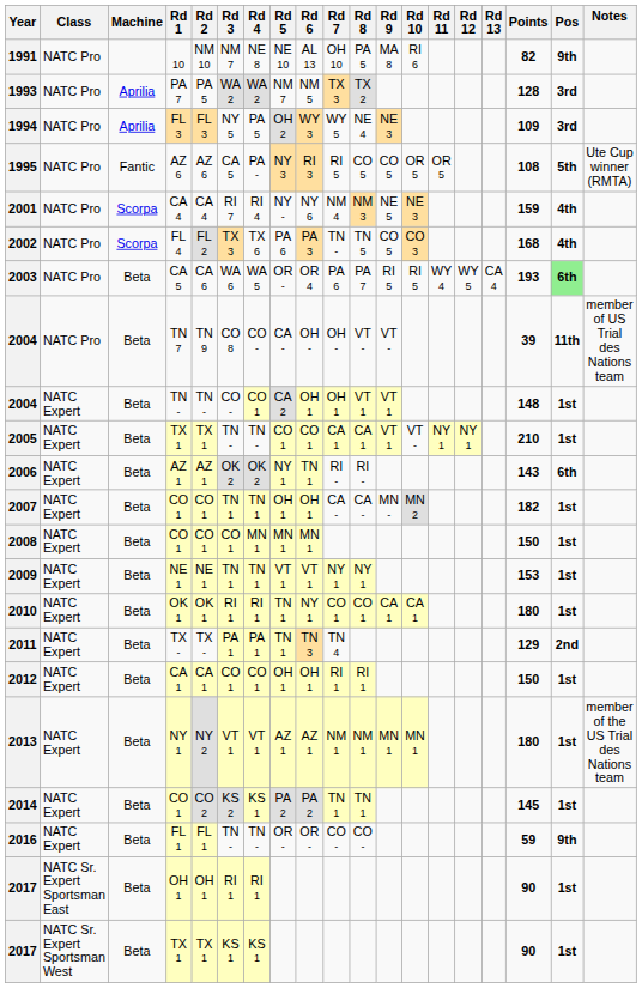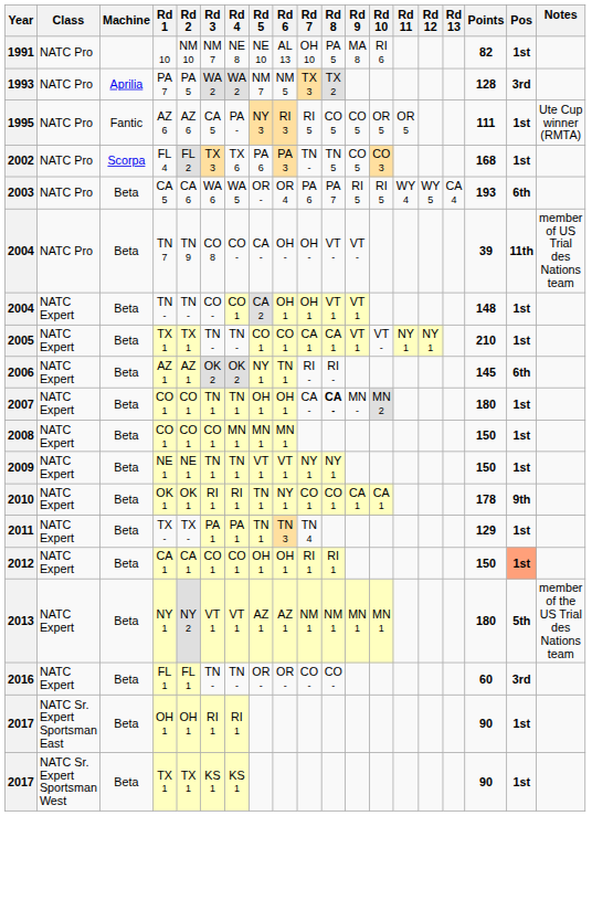 <table class="wikitable" style="font-size: 85%; text-align:center">
 <tr valign="top">
 <th valign="middle">Year</th>
 <th valign="middle">Class</th>
 <th valign="middle">Machine</th>
 <th>Rd<br>1</th>
 <th>Rd<br>2</th>
 <th>Rd<br>3</th>
 <th>Rd<br>4</th>
 <th>Rd<br>5</th>
 <th>Rd<br>6</th>
 <th>Rd<br>7</th>
 <th>Rd<br>8</th>
 <th>Rd<br>9</th>
 <th>Rd<br>10</th>
 <th>Rd<br>11</th>
 <th>Rd<br>12</th>
 <th>Rd<br>13</th>
 <th valign="middle">Points</th>
 <th valign="middle">Pos</th>
 <th>Notes</th>
 </tr>
 <tr>
 <th>1991</th>
 <td align="left"> NATC Pro</td>
 <td></td>
 <td><br><small>10</small></td>
 <td>NM<br><small>10</small></td>
 <td>NM<br><small>7</small></td>
 <td>NE<br><small>8</small></td>
 <td>NE<br><small>10</small></td>
 <td>AL<br><small>13</small></td>
 <td>OH<br><small>10</small></td>
 <td>PA<br><small>5</small></td>
 <td>MA<br><small>8</small></td>
 <td>RI<br><small>6</small></td>
 <td></td>
 <td></td>
 <td></td>
 <td><strong>82</strong></td>
-<td><strong>9th</strong></td>
+<td><strong>1st</strong></td>
 <td></td>
 </tr>
 <tr>
 <th>1993</th>
 <td align="left"> NATC Pro</td>
 <td><a href='#'>Aprilia</a></td>
 <td>PA<br><small>7</small></td>
 <td>PA<br><small>5</small></td>
 <td style="background:#dfdfdf;">WA<br><small>2</small></td>
 <td style="background:#dfdfdf;">WA<br><small>2</small></td>
 <td>NM<br><small>7</small></td>
 <td>NM<br><small>5</small></td>
 <td style="background:#ffdf9f;">TX<br><small>3</small></td>
 <td style="background:#dfdfdf;">TX<br><small>2</small></td>
 <td></td>
 <td></td>
 <td></td>
 <td></td>
 <td></td>
 <td><strong>128</strong></td>
 <td><strong>3rd</strong></td>
 <td></td>
 </tr>
 <tr>
-<th>1994</th>
-<td align="left"> NATC Pro</td>
-<td><a href='#'>Aprilia</a></td>
-<td style="background:#ffdf9f;">FL<br><small>3</small></td>
-<td style="background:#ffdf9f;">FL<br><small>3</small></td>
-<td>NY<br><small>5</small></td>
-<td>PA<br><small>5</small></td>
-<td style="background:#dfdfdf;">OH<br><small>2</small></td>
-<td style="background:#ffdf9f;">WY<br><small>3</small></td>
-<td>WY<br><small>5</small></td>
-<td>NE<br><small>4</small></td>
-<td style="background:#ffdf9f;">NE<br><small>3</small></td>
-<td></td>
-<td></td>
-<td></td>
-<td></td>
-<td><strong>109</strong></td>
-<td><strong>3rd</strong></td>
-<td></td>
-</tr>
-<tr>
 <th>1995</th>
 <td align="left"> NATC Pro</td>
 <td>Fantic</td>
 <td>AZ<br><small>6</small></td>
 <td>AZ<br><small>6</small></td>
 <td>CA<br><small>5</small></td>
 <td>PA<br><small>-</small></td>
 <td style="background:#ffdf9f;">NY<br><small>3</small></td>
 <td style="background:#ffdf9f;">RI<br><small>3</small></td>
 <td>RI<br><small>5</small></td>
 <td>CO<br><small>5</small></td>
 <td>CO<br><small>5</small></td>
 <td>OR<br><small>5</small></td>
 <td>OR<br><small>5</small></td>
 <td></td>
 <td></td>
-<td><strong>108</strong></td>
-<td><strong>5th</strong></td>
+<td><strong>111</strong></td>
+<td><strong>1st</strong></td>
 <td>Ute Cup winner (RMTA)</td>
-</tr>
-<tr>
-<th>2001</th>
-<td align="left"> NATC Pro</td>
-<td><a href='#'>Scorpa</a></td>
-<td>CA<br><small>4</small></td>
-<td>CA<br><small>4</small></td>
-<td>RI<br><small>7</small></td>
-<td>RI<br><small>4</small></td>
-<td>NY<br><small>-</small></td>
-<td>NY<br><small>6</small></td>
-<td>NM<br><small>4</small></td>
-<td style="background:#ffdf9f;">NM<br><small>3</small></td>
-<td>NE<br><small>5</small></td>
-<td style="background:#ffdf9f;">NE<br><small>3</small></td>
-<td></td>
-<td></td>
-<td></td>
-<td><strong>159</strong></td>
-<td><strong>4th</strong></td>
-<td></td>
 </tr>
 <tr>
 <th>2002</th>
 <td align="left"> NATC Pro</td>
 <td><a href='#'>Scorpa</a></td>
 <td>FL<br><small>4</small></td>
 <td style="background:#dfdfdf;">FL<br><small>2</small></td>
 <td style="background:#ffdf9f;">TX<br><small>3</small></td>
 <td>TX<br><small>6</small></td>
 <td>PA<br><small>6</small></td>
 <td style="background:#ffdf9f;">PA<br><small>3</small></td>
 <td>TN<br><small>-</small></td>
 <td>TN<br><small>5</small></td>
 <td>CO<br><small>5</small></td>
 <td style="background:#ffdf9f;">CO<br><small>3</small></td>
 <td></td>
 <td></td>
 <td></td>
 <td><strong>168</strong></td>
-<td><strong>4th</strong></td>
+<td><strong>1st</strong></td>
 <td></td>
 </tr>
 <tr>
 <th>2003</th>
 <td align="left"> NATC Pro</td>
 <td>Beta</td>
 <td>CA<br><small>5</small></td>
 <td>CA<br><small>6</small></td>
 <td>WA<br><small>6</small></td>
 <td>WA<br><small>5</small></td>
 <td>OR<br><small>-</small></td>
 <td>OR<br><small>4</small></td>
 <td>PA<br><small>6</small></td>
 <td>PA<br><small>7</small></td>
 <td>RI<br><small>5</small></td>
 <td>RI<br><small>5</small></td>
 <td>WY<br><small>4</small></td>
 <td>WY<br><small>5</small></td>
 <td>CA<br><small>4</small></td>
 <td><strong>193</strong></td>
-<td style="background: lightgreen;"><strong>6th</strong></td>
+<td><strong>6th</strong></td>
 <td></td>
 </tr>
 <tr>
 <th>2004</th>
 <td align="left"> NATC Pro</td>
 <td>Beta</td>
 <td>TN<br><small>7</small></td>
 <td>TN<br><small>9</small></td>
 <td>CO<br><small>8</small></td>
 <td>CO<br><small>-</small></td>
 <td>CA<br><small>-</small></td>
 <td>OH<br><small>-</small></td>
 <td>OH<br><small>-</small></td>
 <td>VT<br><small>-</small></td>
 <td>VT<br><small>-</small></td>
 <td></td>
 <td></td>
 <td></td>
 <td></td>
 <td><strong>39</strong></td>
 <td><strong>11th</strong></td>
 <td>member of US Trial des Nations team</td>
 </tr>
 <tr>
 <th>2004</th>
 <td align="left"> NATC Expert</td>
 <td>Beta</td>
 <td>TN<br><small>-</small></td>
 <td>TN<br><small>-</small></td>
 <td>CO<br><small>-</small></td>
 <td style="background:#ffffbf;">CO<br><small>1</small></td>
 <td style="background:#dfdfdf;">CA<br><small>2</small></td>
 <td style="background:#ffffbf;">OH<br><small>1</small></td>
 <td style="background:#ffffbf;">OH<br><small>1</small></td>
 <td style="background:#ffffbf;">VT<br><small>1</small></td>
 <td style="background:#ffffbf;">VT<br><small>1</small></td>
 <td></td>
 <td></td>
 <td></td>
 <td></td>
 <td><strong>148</strong></td>
 <td><strong>1st</strong></td>
 <td></td>
 </tr>
 <tr>
 <th>2005</th>
 <td align="left"> NATC Expert</td>
 <td>Beta</td>
 <td style="background:#ffffbf;">TX<br><small>1</small></td>
 <td style="background:#ffffbf;">TX<br><small>1</small></td>
 <td>TN<br><small>-</small></td>
 <td>TN<br><small>-</small></td>
 <td style="background:#ffffbf;">CO<br><small>1</small></td>
 <td style="background:#ffffbf;">CO<br><small>1</small></td>
 <td style="background:#ffffbf;">CA<br><small>1</small></td>
 <td style="background:#ffffbf;">CA<br><small>1</small></td>
 <td style="background:#ffffbf;">VT<br><small>1</small></td>
 <td>VT<br><small>-</small></td>
 <td style="background:#ffffbf;">NY<br><small>1</small></td>
 <td style="background:#ffffbf;">NY<br><small>1</small></td>
 <td></td>
 <td><strong>210</strong></td>
 <td><strong>1st</strong></td>
 <td></td>
 </tr>
 <tr>
 <th>2006</th>
 <td align="left"> NATC Expert</td>
 <td>Beta</td>
 <td style="background:#ffffbf;">AZ<br><small>1</small></td>
 <td style="background:#ffffbf;">AZ<br><small>1</small></td>
 <td style="background:#dfdfdf;">OK<br><small>2</small></td>
 <td style="background:#dfdfdf;">OK<br><small>2</small></td>
 <td style="background:#ffffbf;">NY<br><small>1</small></td>
 <td style="background:#ffffbf;">TN<br><small>1</small></td>
 <td>RI<br><small>-</small></td>
 <td>RI<br><small>-</small></td>
 <td></td>
 <td></td>
 <td></td>
 <td></td>
 <td></td>
-<td><strong>143</strong></td>
+<td><strong>145</strong></td>
 <td><strong>6th</strong></td>
 <td></td>
 </tr>
 <tr>
 <th>2007</th>
 <td align="left"> NATC Expert</td>
 <td>Beta</td>
 <td style="background:#ffffbf;">CO<br><small>1</small></td>
 <td style="background:#ffffbf;">CO<br><small>1</small></td>
 <td style="background:#ffffbf;">TN<br><small>1</small></td>
 <td style="background:#ffffbf;">TN<br><small>1</small></td>
 <td style="background:#ffffbf;">OH<br><small>1</small></td>
 <td style="background:#ffffbf;">OH<br><small>1</small></td>
 <td>CA<br><small>-</small></td>
-<td>CA<br><small>-</small></td>
+<td><strong>CA<br><small>-</small></strong></td>
 <td>MN<br><small>-</small></td>
 <td style="background:#dfdfdf;">MN<br><small>2</small></td>
 <td></td>
 <td></td>
 <td></td>
-<td><strong>182</strong></td>
+<td><strong>180</strong></td>
 <td><strong>1st</strong></td>
 <td></td>
 </tr>
 <tr>
 <th>2008</th>
 <td align="left"> NATC Expert</td>
 <td>Beta</td>
 <td style="background:#ffffbf;">CO<br><small>1</small></td>
 <td style="background:#ffffbf;">CO<br><small>1</small></td>
 <td style="background:#ffffbf;">CO<br><small>1</small></td>
 <td style="background:#ffffbf;">MN<br><small>1</small></td>
 <td style="background:#ffffbf;">MN<br><small>1</small></td>
 <td style="background:#ffffbf;">MN<br><small>1</small></td>
 <td></td>
 <td></td>
 <td></td>
 <td></td>
 <td></td>
 <td></td>
 <td></td>
 <td><strong>150</strong></td>
 <td><strong>1st</strong></td>
 <td></td>
 </tr>
 <tr>
 <th>2009</th>
 <td align="left"> NATC Expert</td>
 <td>Beta</td>
 <td style="background:#ffffbf;">NE<br><small>1</small></td>
 <td style="background:#ffffbf;">NE<br><small>1</small></td>
 <td style="background:#ffffbf;">TN<br><small>1</small></td>
 <td style="background:#ffffbf;">TN<br><small>1</small></td>
 <td style="background:#ffffbf;">VT<br><small>1</small></td>
 <td style="background:#ffffbf;">VT<br><small>1</small></td>
 <td style="background:#ffffbf;">NY<br><small>1</small></td>
 <td style="background:#ffffbf;">NY<br><small>1</small></td>
 <td></td>
 <td></td>
 <td></td>
 <td></td>
 <td></td>
-<td><strong>153</strong></td>
+<td><strong>150</strong></td>
 <td><strong>1st</strong></td>
 <td></td>
 </tr>
 <tr>
 <th>2010</th>
 <td align="left"> NATC Expert</td>
 <td>Beta</td>
 <td style="background:#ffffbf;">OK<br><small>1</small></td>
 <td style="background:#ffffbf;">OK<br><small>1</small></td>
 <td style="background:#ffffbf;">RI<br><small>1</small></td>
 <td style="background:#ffffbf;">RI<br><small>1</small></td>
 <td style="background:#ffffbf;">TN<br><small>1</small></td>
 <td style="background:#ffffbf;">NY<br><small>1</small></td>
 <td style="background:#ffffbf;">CO<br><small>1</small></td>
 <td style="background:#ffffbf;">CO<br><small>1</small></td>
 <td style="background:#ffffbf;">CA<br><small>1</small></td>
 <td style="background:#ffffbf;">CA<br><small>1</small></td>
 <td></td>
 <td></td>
 <td></td>
-<td><strong>180</strong></td>
-<td><strong>1st</strong></td>
+<td><strong>178</strong></td>
+<td><strong>9th</strong></td>
 <td></td>
 </tr>
 <tr>
 <th>2011</th>
 <td align="left"> NATC Expert</td>
 <td>Beta</td>
 <td>TX<br><small>-</small></td>
 <td>TX<br><small>-</small></td>
 <td style="background:#ffffbf;">PA<br><small>1</small></td>
 <td style="background:#ffffbf;">PA<br><small>1</small></td>
 <td style="background:#ffffbf;">TN<br><small>1</small></td>
 <td style="background:#ffdf9f;">TN<br><small>3</small></td>
 <td>TN<br><small>4</small></td>
 <td></td>
 <td></td>
 <td></td>
 <td></td>
 <td></td>
 <td></td>
 <td><strong>129</strong></td>
-<td><strong>2nd</strong></td>
+<td><strong>1st</strong></td>
 <td></td>
 </tr>
 <tr>
 <th>2012</th>
 <td align="left"> NATC Expert</td>
 <td>Beta</td>
 <td style="background:#ffffbf;">CA<br><small>1</small></td>
 <td style="background:#ffffbf;">CA<br><small>1</small></td>
 <td style="background:#ffffbf;">CO<br><small>1</small></td>
 <td style="background:#ffffbf;">CO<br><small>1</small></td>
 <td style="background:#ffffbf;">OH<br><small>1</small></td>
 <td style="background:#ffffbf;">OH<br><small>1</small></td>
 <td style="background:#ffffbf;">RI<br><small>1</small></td>
 <td style="background:#ffffbf;">RI<br><small>1</small></td>
 <td></td>
 <td></td>
 <td></td>
 <td></td>
 <td></td>
 <td><strong>150</strong></td>
-<td><strong>1st</strong></td>
+<td style="background: lightsalmon;"><strong>1st</strong></td>
 <td></td>
 </tr>
 <tr>
 <th>2013</th>
 <td align="left"> NATC Expert</td>
 <td>Beta</td>
 <td style="background:#ffffbf;">NY<br><small>1</small></td>
 <td style="background:#dfdfdf;">NY<br><small>2</small></td>
 <td style="background:#ffffbf;">VT<br><small>1</small></td>
 <td style="background:#ffffbf;">VT<br><small>1</small></td>
 <td style="background:#ffffbf;">AZ<br><small>1</small></td>
 <td style="background:#ffffbf;">AZ<br><small>1</small></td>
 <td style="background:#ffffbf;">NM<br><small>1</small></td>
 <td style="background:#ffffbf;">NM<br><small>1</small></td>
 <td style="background:#ffffbf;">MN<br><small>1</small></td>
 <td style="background:#ffffbf;">MN<br><small>1</small></td>
 <td></td>
 <td></td>
 <td></td>
 <td><strong>180</strong></td>
-<td><strong>1st</strong></td>
+<td><strong>5th</strong></td>
 <td>member of the US Trial des Nations team</td>
-</tr>
-<tr>
-<th>2014</th>
-<td align="left"> NATC Expert</td>
-<td>Beta</td>
-<td style="background:#ffffbf;">CO<br><small>1</small></td>
-<td style="background:#dfdfdf;">CO<br><small>2</small></td>
-<td style="background:#dfdfdf;">KS<br><small>2</small></td>
-<td style="background:#ffffbf;">KS<br><small>1</small></td>
-<td style="background:#dfdfdf;">PA<br><small>2</small></td>
-<td style="background:#dfdfdf;">PA<br><small>2</small></td>
-<td style="background:#ffffbf;">TN<br><small>1</small></td>
-<td style="background:#ffffbf;">TN<br><small>1</small></td>
-<td></td>
-<td></td>
-<td></td>
-<td></td>
-<td></td>
-<td><strong>145</strong></td>
-<td><strong>1st</strong></td>
-<td></td>
 </tr>
 <tr>
 <th>2016</th>
 <td align="left"> NATC Expert</td>
 <td>Beta</td>
 <td style="background:#ffffbf;">FL<br><small>1</small></td>
 <td style="background:#ffffbf;">FL<br><small>1</small></td>
 <td>TN<br><small>-</small></td>
 <td>TN<br><small>-</small></td>
 <td>OR<br><small>-</small></td>
 <td>OR<br><small>-</small></td>
 <td>CO<br><small>-</small></td>
 <td>CO<br><small>-</small></td>
 <td></td>
 <td></td>
 <td></td>
 <td></td>
 <td></td>
-<td><strong>59</strong></td>
-<td><strong>9th</strong></td>
+<td><strong>60</strong></td>
+<td><strong>3rd</strong></td>
 <td></td>
 </tr>
 <tr>
 <th>2017</th>
 <td align="left"> NATC Sr. Expert Sportsman East</td>
 <td>Beta</td>
 <td style="background:#ffffbf;">OH<br><small>1</small></td>
 <td style="background:#ffffbf;">OH<br><small>1</small></td>
 <td style="background:#ffffbf;">RI<br><small>1</small></td>
 <td style="background:#ffffbf;">RI<br><small>1</small></td>
 <td></td>
 <td></td>
 <td></td>
 <td></td>
 <td></td>
 <td></td>
 <td></td>
 <td></td>
 <td></td>
 <td><strong>90</strong></td>
 <td><strong>1st</strong></td>
 <td></td>
 </tr>
 <tr>
 <th>2017</th>
 <td align="left"> NATC Sr. Expert Sportsman West</td>
 <td>Beta</td>
 <td style="background:#ffffbf;">TX<br><small>1</small></td>
 <td style="background:#ffffbf;">TX<br><small>1</small></td>
 <td style="background:#ffffbf;">KS<br><small>1</small></td>
 <td style="background:#ffffbf;">KS<br><small>1</small></td>
 <td></td>
 <td></td>
 <td></td>
 <td></td>
 <td></td>
 <td></td>
 <td></td>
 <td></td>
 <td></td>
 <td><strong>90</strong></td>
 <td><strong>1st</strong></td>
 <td></td>
 </tr>
 </table>
